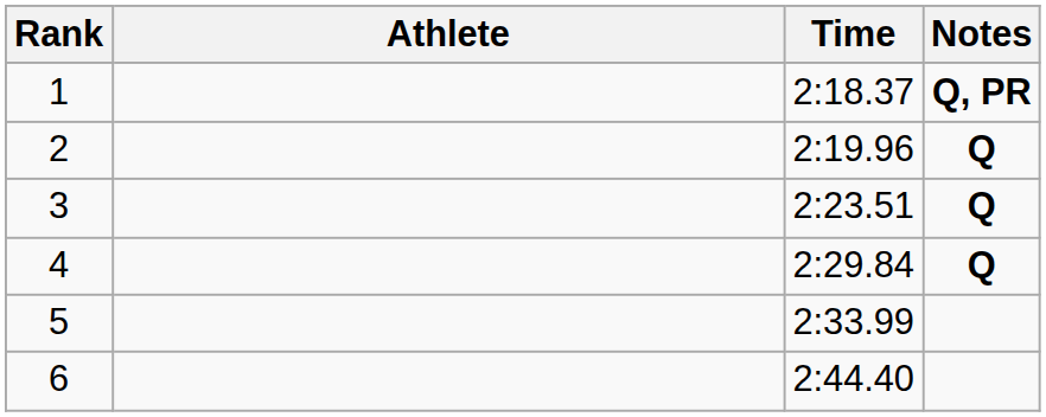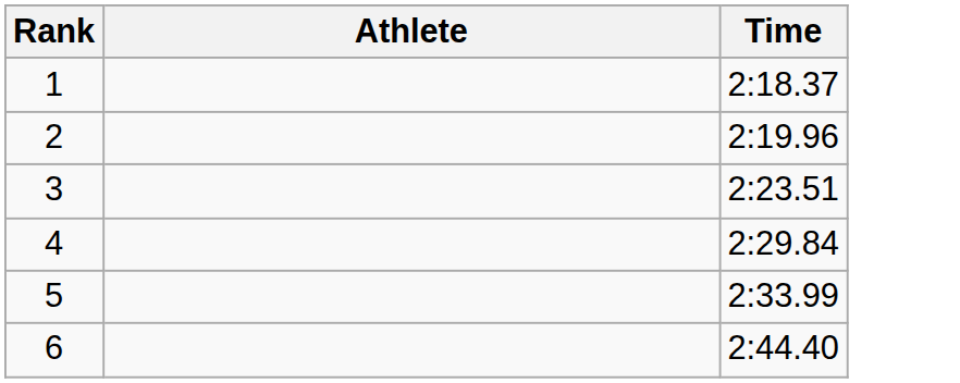 <table class=wikitable>
 <tr>
 <th>Rank</th>
 <th style=width:18em>Athlete</th>
 <th>Time</th>
-<th>Notes</th>
 </tr>
 <tr align=center>
 <td>1</td>
 <td align=left></td>
 <td>2:18.37</td>
-<td><strong>Q, PR</strong></td>
 </tr>
 <tr align=center>
 <td>2</td>
 <td align=left></td>
 <td>2:19.96</td>
-<td><strong>Q</strong></td>
 </tr>
 <tr align=center>
 <td>3</td>
 <td align=left></td>
 <td>2:23.51</td>
-<td><strong>Q</strong></td>
 </tr>
 <tr align=center>
 <td>4</td>
 <td align=left></td>
 <td>2:29.84</td>
-<td><strong>Q</strong></td>
 </tr>
 <tr align=center>
 <td>5</td>
 <td align=left></td>
 <td>2:33.99</td>
-<td></td>
 </tr>
 <tr align=center>
 <td>6</td>
 <td align=left></td>
 <td>2:44.40</td>
-<td></td>
 </tr>
 </table>
